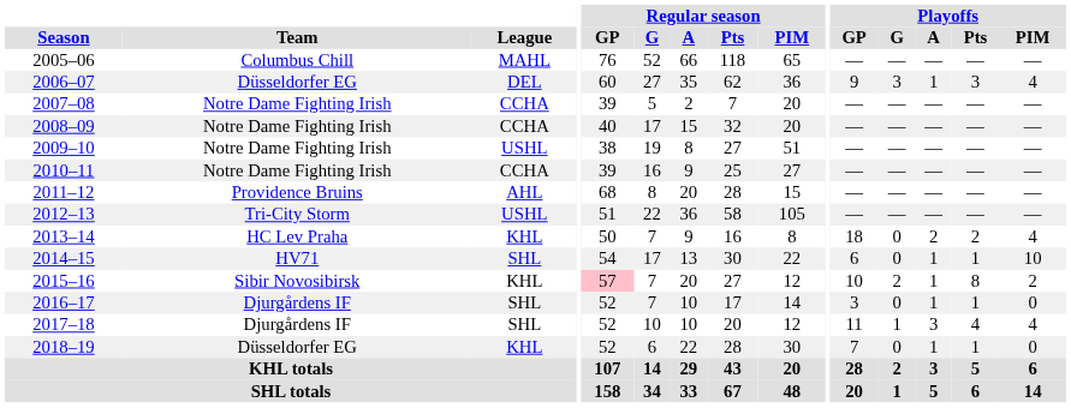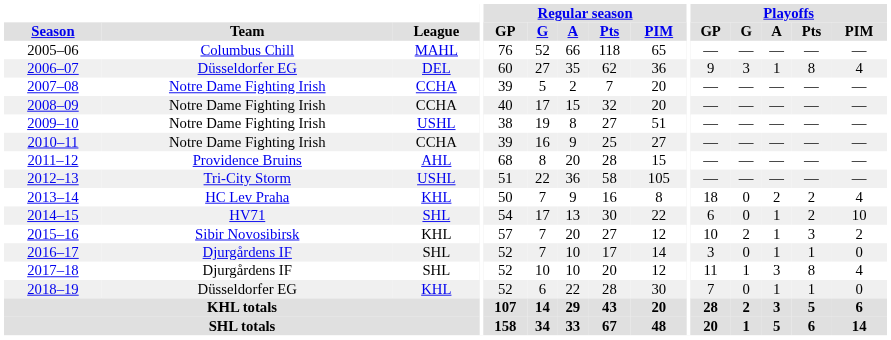 <table border="0" cellpadding="1" cellspacing="0" style="text-align:center; width:60em">
 <tr bgcolor="#e0e0e0">
 <th colspan="3" bgcolor="#ffffff"></th>
 <th rowspan="99" bgcolor="#ffffff"></th>
 <th colspan="5"><a href='#'>Regular season</a></th>
 <th rowspan="99" bgcolor="#ffffff"></th>
 <th colspan="5"><a href='#'>Playoffs</a></th>
 </tr>
 <tr bgcolor="#e0e0e0">
 <th><a href='#'>Season</a></th>
 <th>Team</th>
 <th>League</th>
 <th>GP</th>
 <th><a href='#'>G</a></th>
 <th><a href='#'>A</a></th>
 <th><a href='#'>Pts</a></th>
 <th><a href='#'>PIM</a></th>
 <th>GP</th>
 <th>G</th>
 <th>A</th>
 <th>Pts</th>
 <th>PIM</th>
 </tr>
 <tr>
 <td>2005–06</td>
 <td><a href='#'>Columbus Chill</a></td>
 <td><a href='#'>MAHL</a></td>
 <td>76</td>
 <td>52</td>
 <td>66</td>
 <td>118</td>
 <td>65</td>
 <td>—</td>
 <td>—</td>
 <td>—</td>
 <td>—</td>
 <td>—</td>
 </tr>
 <tr bgcolor="#f0f0f0">
 <td><a href='#'>2006–07</a></td>
 <td><a href='#'>Düsseldorfer EG</a></td>
 <td><a href='#'>DEL</a></td>
 <td>60</td>
 <td>27</td>
 <td>35</td>
 <td>62</td>
 <td>36</td>
 <td>9</td>
 <td>3</td>
 <td>1</td>
-<td>3</td>
+<td>8</td>
 <td>4</td>
 </tr>
 <tr>
 <td><a href='#'>2007–08</a></td>
 <td><a href='#'>Notre Dame Fighting Irish</a></td>
 <td><a href='#'>CCHA</a></td>
 <td>39</td>
 <td>5</td>
 <td>2</td>
 <td>7</td>
 <td>20</td>
 <td>—</td>
 <td>—</td>
 <td>—</td>
 <td>—</td>
 <td>—</td>
 </tr>
 <tr bgcolor="#f0f0f0">
 <td><a href='#'>2008–09</a></td>
 <td>Notre Dame Fighting Irish</td>
 <td>CCHA</td>
 <td>40</td>
 <td>17</td>
 <td>15</td>
 <td>32</td>
 <td>20</td>
 <td>—</td>
 <td>—</td>
 <td>—</td>
 <td>—</td>
 <td>—</td>
 </tr>
 <tr>
 <td><a href='#'>2009–10</a></td>
 <td>Notre Dame Fighting Irish</td>
 <td><a href='#'>USHL</a></td>
 <td>38</td>
 <td>19</td>
 <td>8</td>
 <td>27</td>
 <td>51</td>
 <td>—</td>
 <td>—</td>
 <td>—</td>
 <td>—</td>
 <td>—</td>
 </tr>
 <tr bgcolor="#f0f0f0">
 <td><a href='#'>2010–11</a></td>
 <td>Notre Dame Fighting Irish</td>
 <td>CCHA</td>
 <td>39</td>
 <td>16</td>
 <td>9</td>
 <td>25</td>
 <td>27</td>
 <td>—</td>
 <td>—</td>
 <td>—</td>
 <td>—</td>
 <td>—</td>
 </tr>
 <tr>
 <td><a href='#'>2011–12</a></td>
 <td><a href='#'>Providence Bruins</a></td>
 <td><a href='#'>AHL</a></td>
 <td>68</td>
 <td>8</td>
 <td>20</td>
 <td>28</td>
 <td>15</td>
 <td>—</td>
 <td>—</td>
 <td>—</td>
 <td>—</td>
 <td>—</td>
 </tr>
 <tr bgcolor="#f0f0f0">
 <td><a href='#'>2012–13</a></td>
 <td><a href='#'>Tri-City Storm</a></td>
 <td><a href='#'>USHL</a></td>
 <td>51</td>
 <td>22</td>
 <td>36</td>
 <td>58</td>
 <td>105</td>
 <td>—</td>
 <td>—</td>
 <td>—</td>
 <td>—</td>
 <td>—</td>
 </tr>
 <tr>
 <td><a href='#'>2013–14</a></td>
 <td><a href='#'>HC Lev Praha</a></td>
 <td><a href='#'>KHL</a></td>
 <td>50</td>
 <td>7</td>
 <td>9</td>
 <td>16</td>
 <td>8</td>
 <td>18</td>
 <td>0</td>
 <td>2</td>
 <td>2</td>
 <td>4</td>
 </tr>
 <tr bgcolor="#f0f0f0">
 <td><a href='#'>2014–15</a></td>
 <td><a href='#'>HV71</a></td>
 <td><a href='#'>SHL</a></td>
 <td>54</td>
 <td>17</td>
 <td>13</td>
 <td>30</td>
 <td>22</td>
 <td>6</td>
 <td>0</td>
 <td>1</td>
-<td>1</td>
+<td>2</td>
 <td>10</td>
 </tr>
 <tr>
 <td><a href='#'>2015–16</a></td>
 <td><a href='#'>Sibir Novosibirsk</a></td>
 <td>KHL</td>
-<td style="background: pink;">57</td>
+<td>57</td>
 <td>7</td>
 <td>20</td>
 <td>27</td>
 <td>12</td>
 <td>10</td>
 <td>2</td>
 <td>1</td>
-<td>8</td>
+<td>3</td>
 <td>2</td>
 </tr>
 <tr bgcolor="#f0f0f0">
 <td><a href='#'>2016–17</a></td>
 <td><a href='#'>Djurgårdens IF</a></td>
 <td>SHL</td>
 <td>52</td>
 <td>7</td>
 <td>10</td>
 <td>17</td>
 <td>14</td>
 <td>3</td>
 <td>0</td>
 <td>1</td>
 <td>1</td>
 <td>0</td>
 </tr>
 <tr>
 <td><a href='#'>2017–18</a></td>
 <td>Djurgårdens IF</td>
 <td>SHL</td>
 <td>52</td>
 <td>10</td>
 <td>10</td>
 <td>20</td>
 <td>12</td>
 <td>11</td>
 <td>1</td>
 <td>3</td>
-<td>4</td>
+<td>8</td>
 <td>4</td>
 </tr>
 <tr bgcolor="#f0f0f0">
 <td><a href='#'>2018–19</a></td>
 <td>Düsseldorfer EG</td>
 <td><a href='#'>KHL</a></td>
 <td>52</td>
 <td>6</td>
 <td>22</td>
 <td>28</td>
 <td>30</td>
 <td>7</td>
 <td>0</td>
 <td>1</td>
 <td>1</td>
 <td>0</td>
 </tr>
 <tr bgcolor="#e0e0e0">
 <th colspan="3">KHL totals</th>
 <th>107</th>
 <th>14</th>
 <th>29</th>
 <th>43</th>
 <th>20</th>
 <th>28</th>
 <th>2</th>
 <th>3</th>
 <th>5</th>
 <th>6</th>
 </tr>
 <tr bgcolor="#e0e0e0">
 <th colspan="3">SHL totals</th>
 <th>158</th>
 <th>34</th>
 <th>33</th>
 <th>67</th>
 <th>48</th>
 <th>20</th>
 <th>1</th>
 <th>5</th>
 <th>6</th>
 <th>14</th>
 </tr>
 </table>
